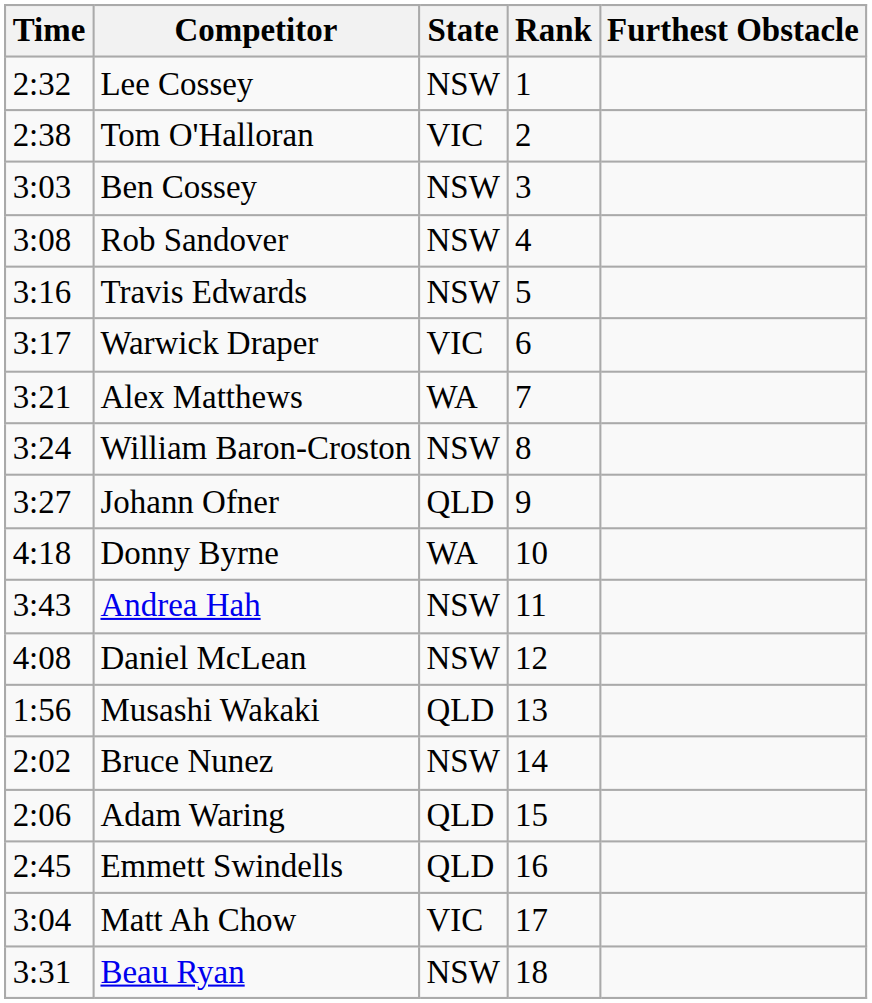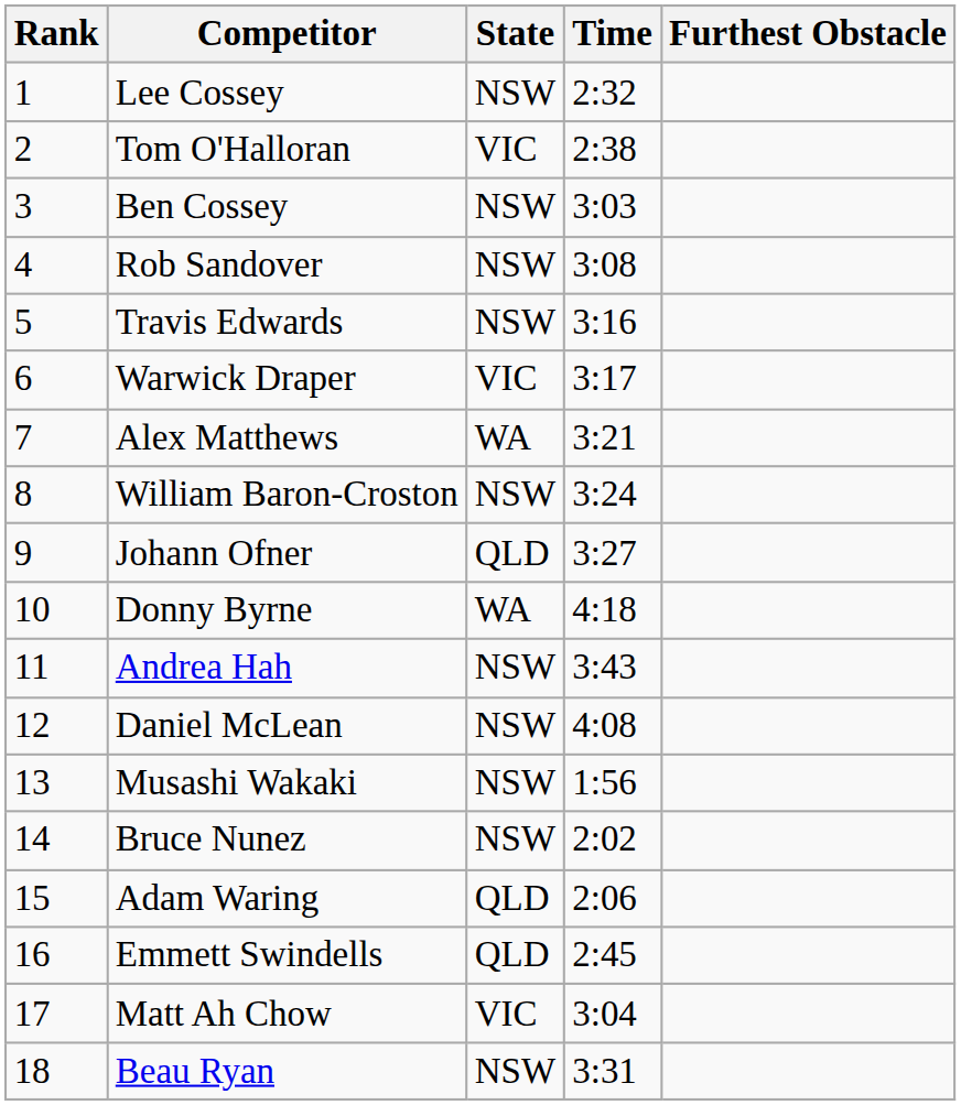 <table class="wikitable sortable mw-collapsible">
 <tr>
-<th>Time</th>
+<th>Rank</th>
 <th>Competitor</th>
 <th>State</th>
-<th>Rank</th>
+<th>Time</th>
 <th>Furthest Obstacle</th>
 </tr>
 <tr>
-<td>2:32</td>
+<td>1</td>
 <td>Lee Cossey</td>
 <td>NSW</td>
-<td>1</td>
+<td>2:32</td>
 <td></td>
 </tr>
 <tr>
-<td>2:38</td>
+<td>2</td>
 <td>Tom O'Halloran</td>
 <td>VIC</td>
-<td>2</td>
+<td>2:38</td>
 <td></td>
 </tr>
 <tr>
-<td>3:03</td>
+<td>3</td>
 <td>Ben Cossey</td>
 <td>NSW</td>
-<td>3</td>
+<td>3:03</td>
 <td></td>
 </tr>
 <tr>
-<td>3:08</td>
+<td>4</td>
 <td>Rob Sandover</td>
 <td>NSW</td>
-<td>4</td>
+<td>3:08</td>
 <td></td>
 </tr>
 <tr>
-<td>3:16</td>
+<td>5</td>
 <td>Travis Edwards</td>
 <td>NSW</td>
-<td>5</td>
+<td>3:16</td>
 <td></td>
 </tr>
 <tr>
-<td>3:17</td>
+<td>6</td>
 <td>Warwick Draper</td>
 <td>VIC</td>
-<td>6</td>
+<td>3:17</td>
 <td></td>
 </tr>
 <tr>
-<td>3:21</td>
+<td>7</td>
 <td>Alex Matthews</td>
 <td>WA</td>
-<td>7</td>
+<td>3:21</td>
 <td></td>
 </tr>
 <tr>
-<td>3:24</td>
+<td>8</td>
 <td>William Baron-Croston</td>
 <td>NSW</td>
-<td>8</td>
+<td>3:24</td>
 <td></td>
 </tr>
 <tr>
-<td>3:27</td>
+<td>9</td>
 <td>Johann Ofner</td>
 <td>QLD</td>
-<td>9</td>
+<td>3:27</td>
 <td></td>
 </tr>
 <tr>
-<td>4:18</td>
+<td>10</td>
 <td>Donny Byrne</td>
 <td>WA</td>
-<td>10</td>
+<td>4:18</td>
 <td></td>
 </tr>
 <tr>
-<td>3:43</td>
+<td>11</td>
 <td><a href='#'>Andrea Hah</a></td>
 <td>NSW</td>
-<td>11</td>
+<td>3:43</td>
 <td></td>
 </tr>
 <tr>
-<td>4:08</td>
+<td>12</td>
 <td>Daniel McLean</td>
 <td>NSW</td>
-<td>12</td>
+<td>4:08</td>
 <td></td>
 </tr>
 <tr>
+<td>13</td>
+<td>Musashi Wakaki</td>
+<td>NSW</td>
 <td>1:56</td>
-<td>Musashi Wakaki</td>
-<td>QLD</td>
-<td>13</td>
 <td></td>
 </tr>
 <tr>
-<td>2:02</td>
+<td>14</td>
 <td>Bruce Nunez</td>
 <td>NSW</td>
-<td>14</td>
+<td>2:02</td>
 <td></td>
 </tr>
 <tr>
-<td>2:06</td>
+<td>15</td>
 <td>Adam Waring</td>
 <td>QLD</td>
-<td>15</td>
+<td>2:06</td>
 <td></td>
 </tr>
 <tr>
-<td>2:45</td>
+<td>16</td>
 <td>Emmett Swindells</td>
 <td>QLD</td>
-<td>16</td>
+<td>2:45</td>
 <td></td>
 </tr>
 <tr>
-<td>3:04</td>
+<td>17</td>
 <td>Matt Ah Chow</td>
 <td>VIC</td>
-<td>17</td>
+<td>3:04</td>
 <td></td>
 </tr>
 <tr>
-<td>3:31</td>
+<td>18</td>
 <td><a href='#'>Beau Ryan</a></td>
 <td>NSW</td>
-<td>18</td>
+<td>3:31</td>
 <td></td>
 </tr>
 </table>
